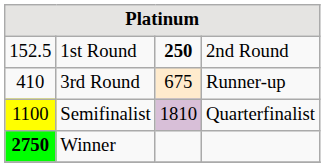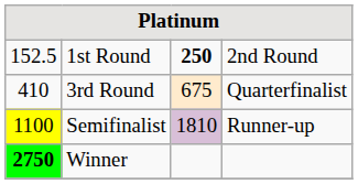 <table class="wikitable" style="font-size:78%;">
 <tr>
 <th colspan=4 style="background:#E5E4E2">Platinum</th>
 </tr>
 <tr>
 <td align="center">152.5</td>
 <td>1st Round</td>
 <td align="center"><strong>250</strong></td>
 <td>2nd Round</td>
 </tr>
 <tr>
 <td align="center">410</td>
 <td>3rd Round</td>
 <td align="center" style="background:#ffebcd">675</td>
-<td>Runner-up</td>
+<td>Quarterfinalist</td>
 </tr>
 <tr>
 <td align="center" style="background:#ffff00">1100</td>
 <td>Semifinalist</td>
 <td align="center" style="background:#D8BFD8">1810</td>
-<td>Quarterfinalist</td>
+<td>Runner-up</td>
 </tr>
 <tr>
 <td align="center" style="background:#00ff00;font-weight:bold;">2750</td>
 <td>Winner</td>
 <td></td>
 <td></td>
 </tr>
 <tr>
 </tr>
 </table>
